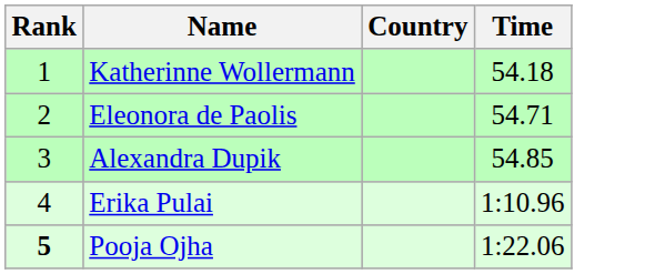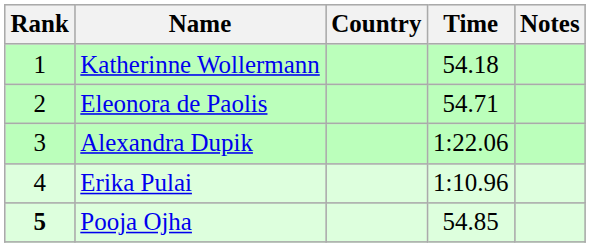 <table class="wikitable" style="text-align:center">
 <tr>
 <th>Rank</th>
 <th>Name</th>
 <th>Country</th>
 <th>Time</th>
+<th>Notes</th>
 </tr>
 <tr bgcolor=bbffbb>
 <td>1</td>
 <td align="left"><a href='#'>Katherinne Wollermann</a></td>
 <td align="left"></td>
 <td>54.18</td>
+<td></td>
 </tr>
 <tr bgcolor=bbffbb>
 <td>2</td>
 <td align="left"><a href='#'>Eleonora de Paolis</a></td>
 <td align="left"></td>
 <td>54.71</td>
+<td></td>
 </tr>
 <tr bgcolor=bbffbb>
 <td>3</td>
 <td align="left"><a href='#'>Alexandra Dupik</a></td>
 <td align="left"></td>
-<td>54.85</td>
+<td>1:22.06</td>
+<td></td>
 </tr>
 <tr bgcolor=ddffdd>
 <td>4</td>
 <td align="left"><a href='#'>Erika Pulai</a></td>
 <td align="left"></td>
 <td>1:10.96</td>
+<td></td>
 </tr>
 <tr bgcolor=ddffdd>
 <td><strong>5</strong></td>
 <td align="left"><a href='#'>Pooja Ojha</a></td>
 <td align="left"></td>
-<td>1:22.06</td>
+<td>54.85</td>
+<td></td>
 </tr>
 </table>
